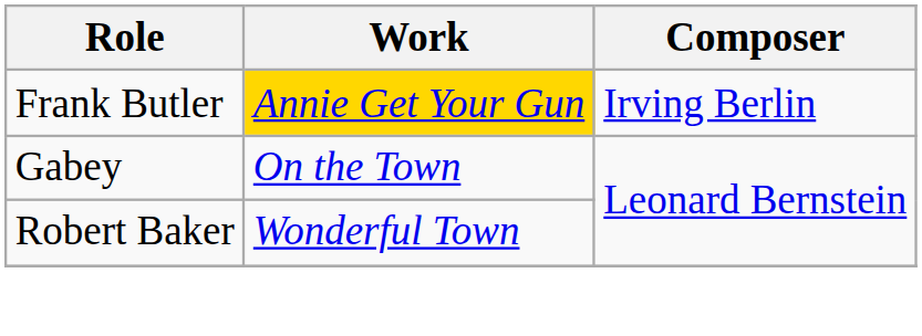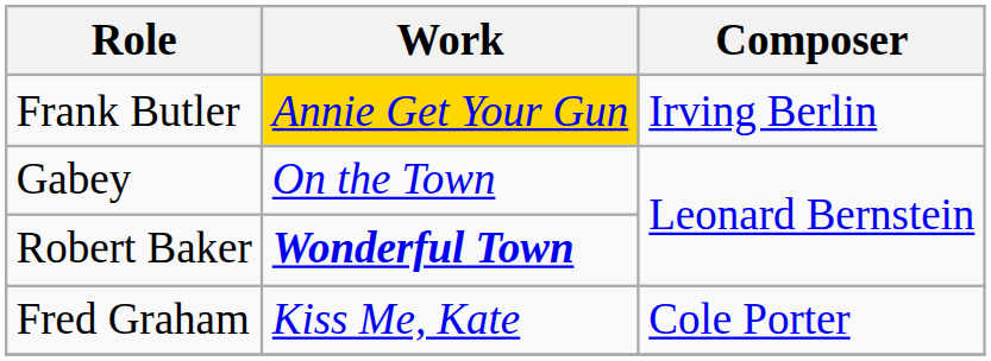 <table class="wikitable">
 <tr>
 <th>Role</th>
 <th>Work</th>
 <th>Composer</th>
 </tr>
 <tr>
 <td>Frank Butler</td>
 <td style="background: gold;"><em><a href='#'>Annie Get Your Gun</a></em></td>
 <td><a href='#'>Irving Berlin</a></td>
 </tr>
 <tr>
 <td>Gabey</td>
 <td><em><a href='#'>On the Town</a></em></td>
 <td rowspan="2"><a href='#'>Leonard Bernstein</a></td>
 </tr>
 <tr>
 <td>Robert Baker</td>
-<td><em><a href='#'>Wonderful Town</a></em></td>
+<td><strong><em><a href='#'>Wonderful Town</a></em></strong></td>
+</tr>
+<tr>
+<td>Fred Graham</td>
+<td><em><a href='#'>Kiss Me, Kate</a></em></td>
+<td><a href='#'>Cole Porter</a></td>
 </tr>
 <tr>
 </tr>
 </table>
